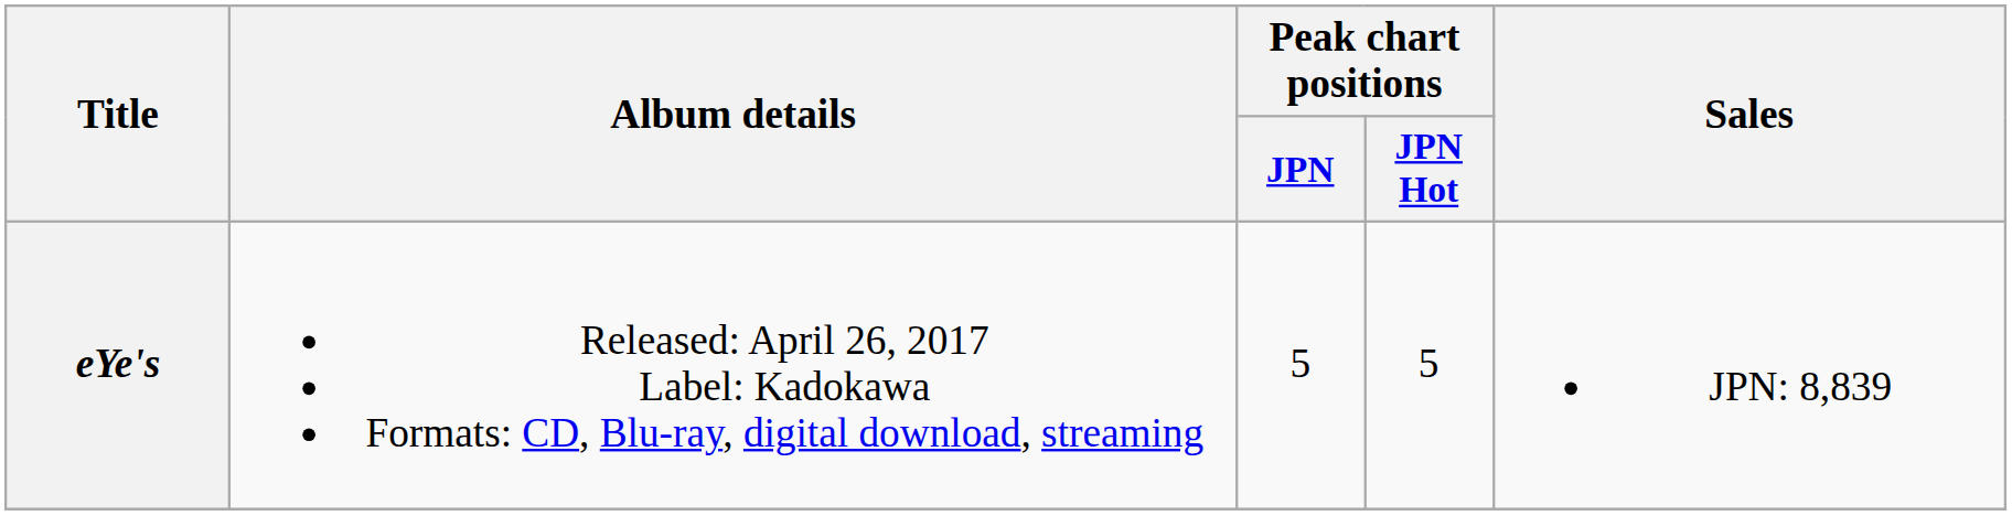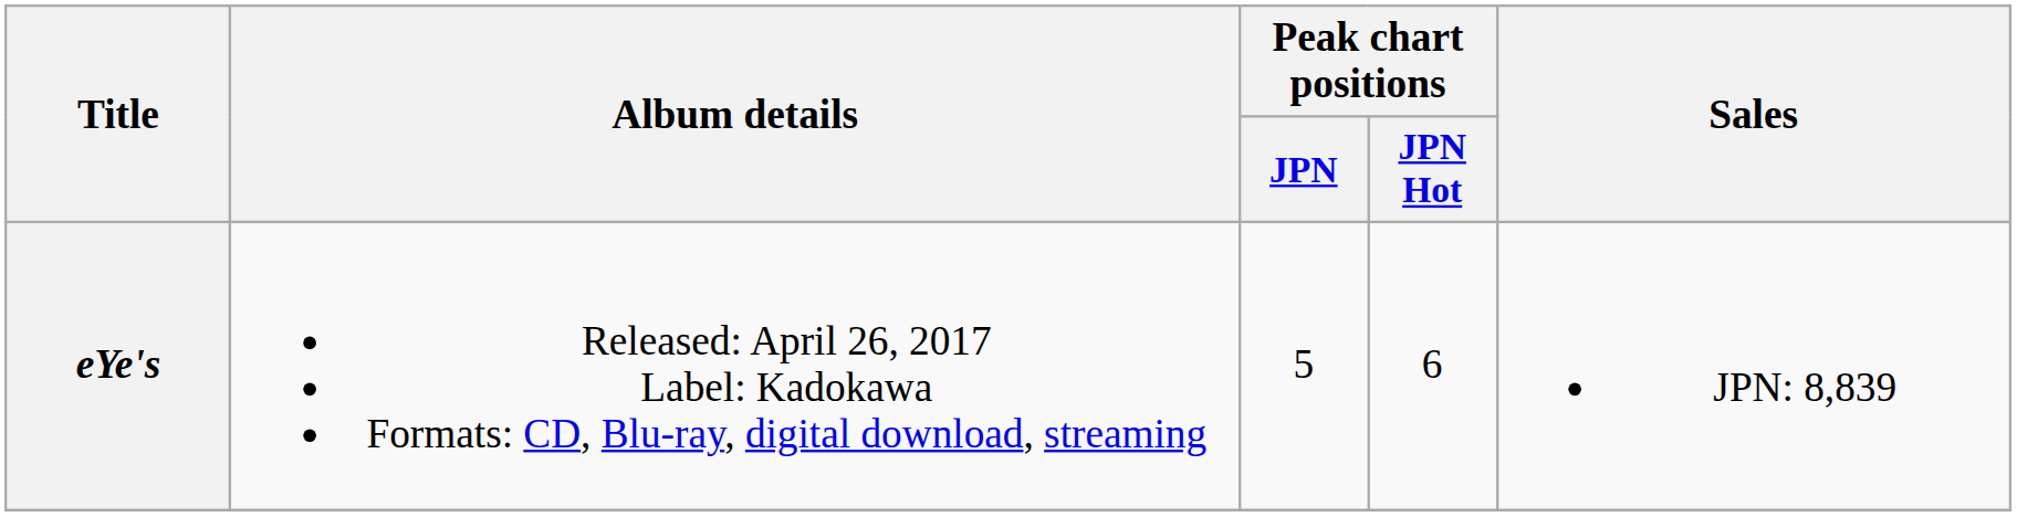 <table class="wikitable plainrowheaders" style="text-align:center;">
 <tr>
 <th scope="col" rowspan="2" style="width:5em;">Title</th>
 <th scope="col" rowspan="2" style="width:24em;">Album details</th>
 <th scope="col" colspan="2">Peak chart positions</th>
 <th scope="col" rowspan="2" style="width:12em;">Sales</th>
 </tr>
 <tr>
 <th scope="col" style="width:3em;font-size:90%;"><a href='#'>JPN</a><br></th>
 <th scope="col" style="width:3em;font-size:90%;"><a href='#'>JPN<br>Hot</a><br></th>
 </tr>
 <tr>
 <th scope="row"><em>eYe's</em></th>
 <td><br><ul><li>Released: April 26, 2017</li><li>Label: Kadokawa</li><li>Formats: <a href='#'>CD</a>, <a href='#'>Blu-ray</a>, <a href='#'>digital download</a>, <a href='#'>streaming</a></li></ul></td>
 <td>5</td>
-<td>5</td>
+<td>6</td>
 <td><br><ul><li>JPN: 8,839</li></ul></td>
 </tr>
 <tr>
 </tr>
 </table>
